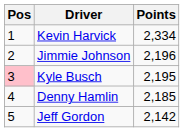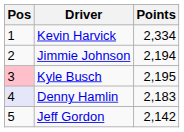 <table class="wikitable" style="font-size: 95%;">
 <tr>
 <th>Pos</th>
 <th>Driver</th>
 <th>Points</th>
 </tr>
 <tr>
 <td>1</td>
 <td><a href='#'>Kevin Harvick</a></td>
 <td style="text-align:right;">2,334</td>
 </tr>
 <tr>
 <td>2</td>
 <td><a href='#'>Jimmie Johnson</a></td>
-<td style="text-align:right;">2,196</td>
+<td style="text-align:right;">2,194</td>
 </tr>
 <tr>
 <td style="background: pink;">3</td>
 <td><a href='#'>Kyle Busch</a></td>
 <td style="text-align:right;">2,195</td>
 </tr>
 <tr>
-<td>4</td>
+<td style="background: lavender;">4</td>
 <td><a href='#'>Denny Hamlin</a></td>
-<td style="text-align:right;">2,185</td>
+<td style="text-align:right;">2,183</td>
 </tr>
 <tr>
 <td>5</td>
 <td><a href='#'>Jeff Gordon</a></td>
 <td style="text-align:right;">2,142</td>
 </tr>
 </table>
